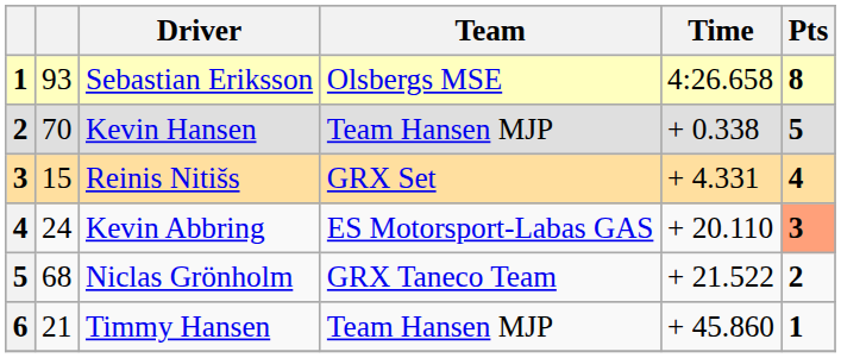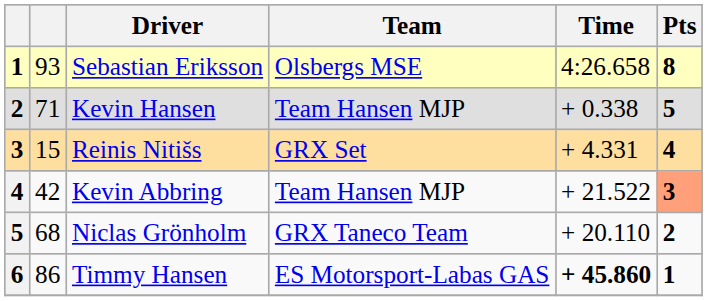 <table class="wikitable" style="font-size:95%">
 <tr>
 <th></th>
 <th></th>
 <th>Driver</th>
 <th>Team</th>
 <th>Time</th>
 <th>Pts</th>
 </tr>
 <tr>
 <th style="background:#ffffbf;">1</th>
 <td style="background:#ffffbf;">93</td>
 <td style="background:#ffffbf;"> <a href='#'>Sebastian Eriksson</a></td>
 <td style="background:#ffffbf;"><a href='#'>Olsbergs MSE</a></td>
 <td style="background:#ffffbf;">4:26.658</td>
 <td style="background:#ffffbf;"><strong>8</strong></td>
 </tr>
 <tr>
 <th style="background:#dfdfdf;">2</th>
-<td style="background:#dfdfdf;">70</td>
+<td style="background:#dfdfdf;">71</td>
 <td style="background:#dfdfdf;"> <a href='#'>Kevin Hansen</a></td>
 <td style="background:#dfdfdf;"><a href='#'>Team Hansen</a> MJP</td>
 <td style="background:#dfdfdf;">+ 0.338</td>
 <td style="background:#dfdfdf;"><strong>5</strong></td>
 </tr>
 <tr>
 <th style="background:#ffdf9f;">3</th>
 <td style="background:#ffdf9f;">15</td>
 <td style="background:#ffdf9f;"> <a href='#'>Reinis Nitišs</a></td>
 <td style="background:#ffdf9f;"><a href='#'>GRX Set</a></td>
 <td style="background:#ffdf9f;">+ 4.331</td>
 <td style="background:#ffdf9f;"><strong>4</strong></td>
 </tr>
 <tr>
 <th>4</th>
-<td>24</td>
+<td>42</td>
 <td> <a href='#'>Kevin Abbring</a></td>
-<td><a href='#'>ES Motorsport-Labas GAS</a></td>
-<td>+ 20.110</td>
+<td><a href='#'>Team Hansen</a> MJP</td>
+<td>+ 21.522</td>
 <td style="background: lightsalmon;"><strong>3</strong></td>
 </tr>
 <tr>
 <th>5</th>
 <td>68</td>
 <td> <a href='#'>Niclas Grönholm</a></td>
 <td><a href='#'>GRX Taneco Team</a></td>
-<td>+ 21.522</td>
+<td>+ 20.110</td>
 <td><strong>2</strong></td>
 </tr>
 <tr>
 <th>6</th>
-<td>21</td>
+<td>86</td>
 <td> <a href='#'>Timmy Hansen</a></td>
-<td><a href='#'>Team Hansen</a> MJP</td>
-<td>+ 45.860</td>
+<td><a href='#'>ES Motorsport-Labas GAS</a></td>
+<td><strong>+ 45.860</strong></td>
 <td><strong>1</strong></td>
 </tr>
 <tr>
 </tr>
 </table>
